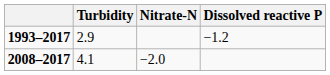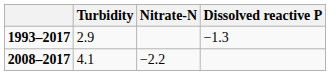 <table class="wikitable">
 <tr>
 <th></th>
 <th>Turbidity</th>
 <th>Nitrate-N</th>
 <th>Dissolved reactive P</th>
 </tr>
 <tr>
 <td><strong>1993–2017</strong></td>
 <td>2.9</td>
 <td></td>
-<td>−1.2</td>
+<td>−1.3</td>
 </tr>
 <tr>
 <td><strong>2008–2017</strong></td>
 <td>4.1</td>
-<td>−2.0</td>
+<td>−2.2</td>
 <td></td>
 </tr>
 </table>
